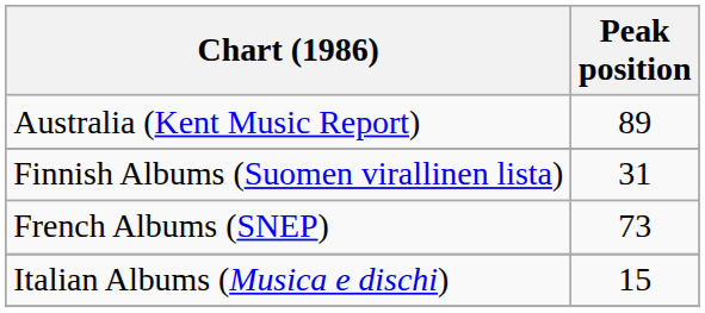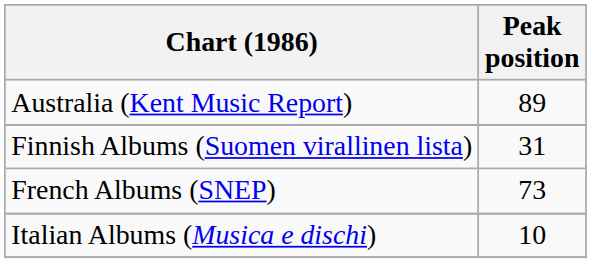 <table class="wikitable sortable">
 <tr>
 <th>Chart (1986)</th>
 <th>Peak<br>position</th>
 </tr>
 <tr>
 <td>Australia (<a href='#'>Kent Music Report</a>)</td>
 <td style="text-align:center;">89</td>
 </tr>
 <tr>
 </tr>
 <tr>
 </tr>
 <tr>
 <td>Finnish Albums (<a href='#'>Suomen virallinen lista</a>)</td>
 <td align="center">31</td>
 </tr>
 <tr>
 <td>French Albums (<a href='#'>SNEP</a>)</td>
 <td align="center">73</td>
 </tr>
 <tr>
 </tr>
 <tr>
 <td>Italian Albums (<em><a href='#'>Musica e dischi</a></em>)</td>
-<td align="center">15</td>
+<td align="center">10</td>
 </tr>
 <tr>
 </tr>
 <tr>
 </tr>
 <tr>
 </tr>
 <tr>
 </tr>
 </table>
